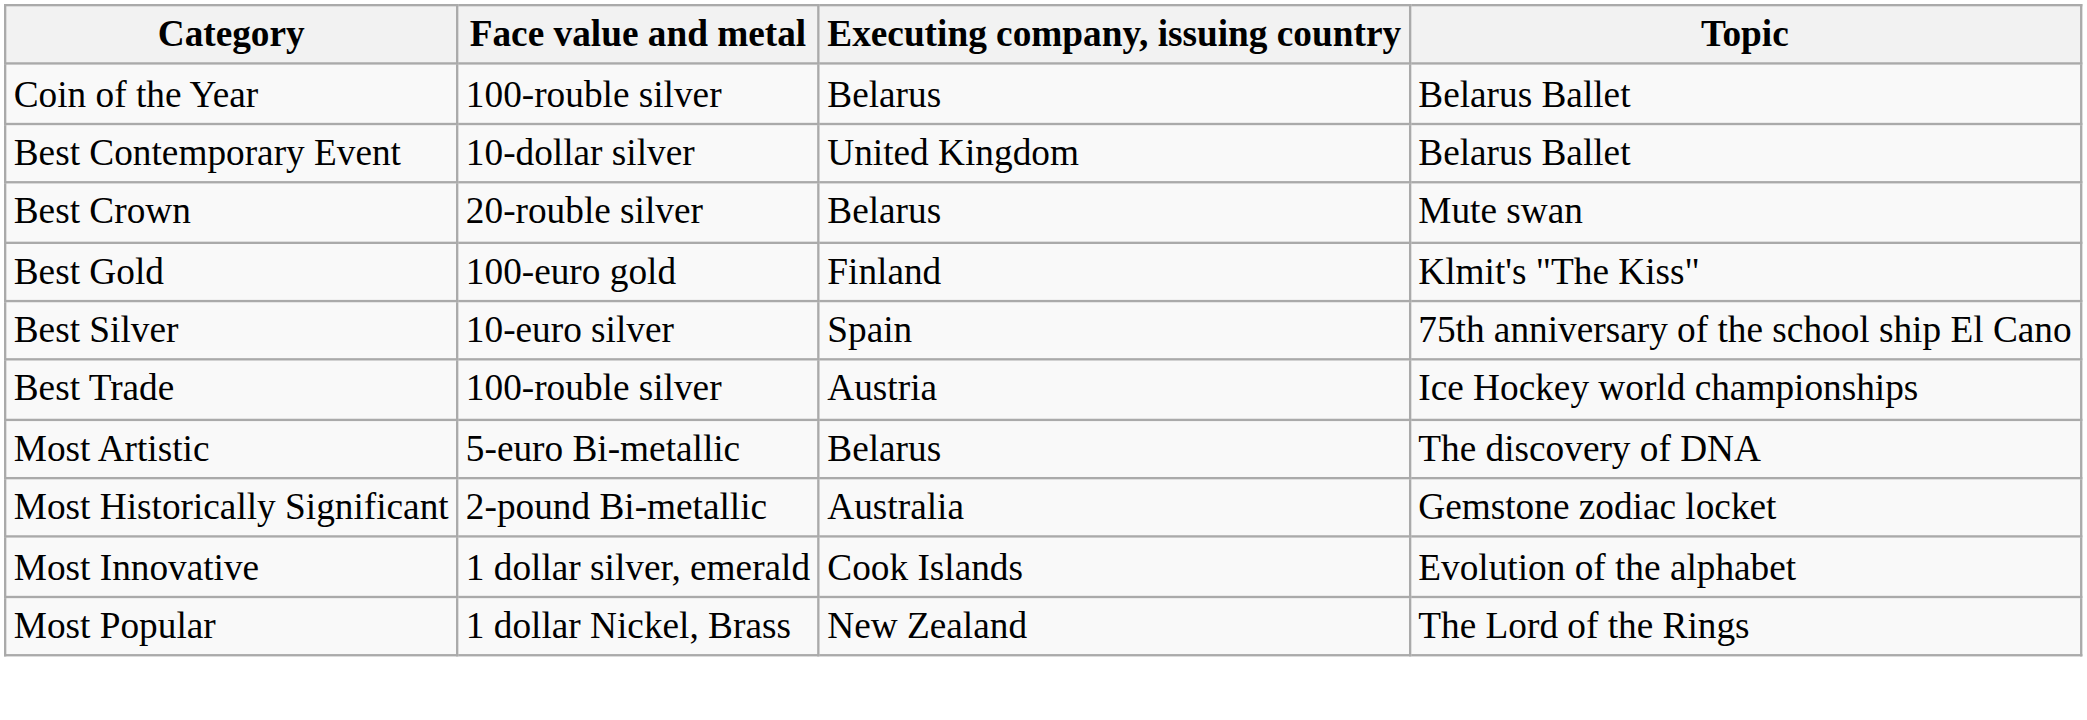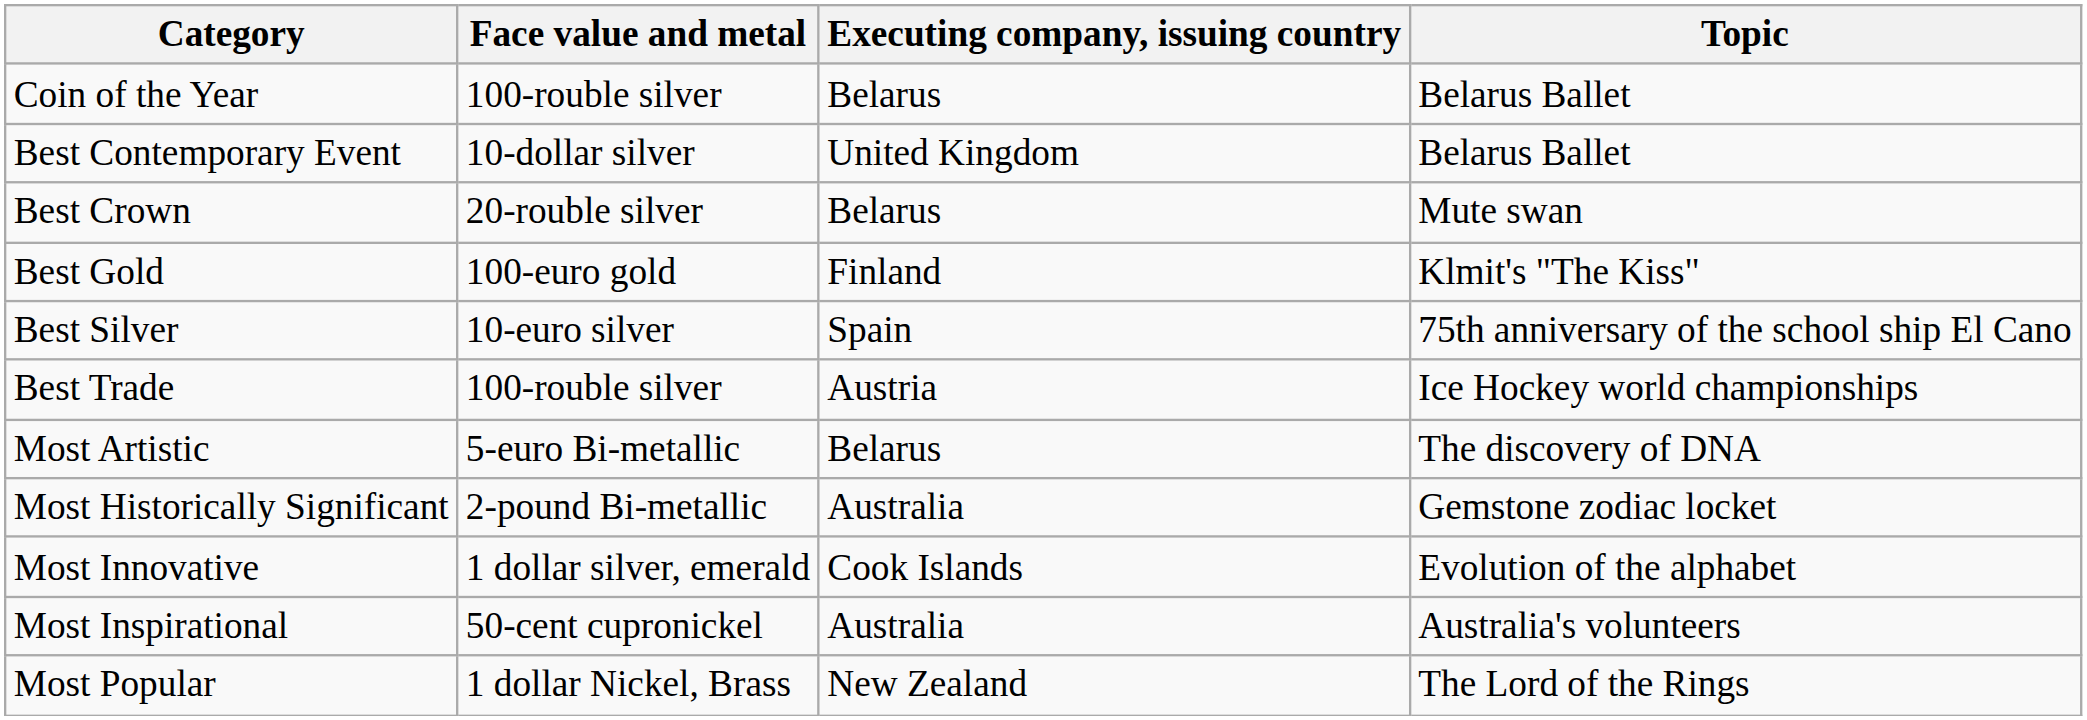 <table class="wikitable plainrowheaders">
 <tr>
 <th>Category</th>
 <th>Face value and metal</th>
 <th>Executing company, issuing country</th>
 <th>Topic</th>
 </tr>
 <tr>
 <td>Coin of the Year</td>
 <td>100-rouble silver</td>
 <td>Belarus</td>
 <td>Belarus Ballet</td>
 </tr>
 <tr>
 <td>Best Contemporary Event</td>
 <td>10-dollar silver</td>
 <td>United Kingdom</td>
 <td>Belarus Ballet</td>
 </tr>
 <tr>
 <td>Best Crown</td>
 <td>20-rouble silver</td>
 <td>Belarus</td>
 <td>Mute swan</td>
 </tr>
 <tr>
 <td>Best Gold</td>
 <td>100-euro gold</td>
 <td>Finland</td>
 <td>Klmit's "The Kiss"</td>
 </tr>
 <tr>
 <td>Best Silver</td>
 <td>10-euro silver</td>
 <td>Spain</td>
 <td>75th anniversary of the school ship El Cano</td>
 </tr>
 <tr>
 <td>Best Trade</td>
 <td>100-rouble silver</td>
 <td>Austria</td>
 <td>Ice Hockey world championships</td>
 </tr>
 <tr>
 <td>Most Artistic</td>
 <td>5-euro Bi-metallic</td>
 <td>Belarus</td>
 <td>The discovery of DNA</td>
 </tr>
 <tr>
 <td>Most Historically Significant</td>
 <td>2-pound Bi-metallic</td>
 <td>Australia</td>
 <td>Gemstone zodiac locket</td>
 </tr>
 <tr>
 <td>Most Innovative</td>
 <td>1 dollar silver, emerald</td>
 <td>Cook Islands</td>
 <td>Evolution of the alphabet</td>
 </tr>
 <tr>
+<td>Most Inspirational</td>
+<td>50-cent cupronickel</td>
+<td>Australia</td>
+<td>Australia's volunteers</td>
+</tr>
+<tr>
 <td>Most Popular</td>
 <td>1 dollar Nickel, Brass</td>
 <td>New Zealand</td>
 <td>The Lord of the Rings</td>
 </tr>
 </table>
